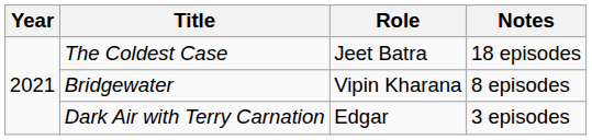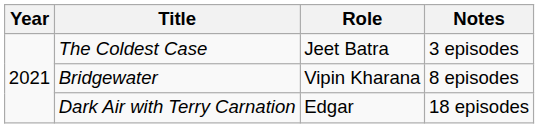 <table class="wikitable sortable">
 <tr>
 <th>Year</th>
 <th>Title</th>
 <th>Role</th>
 <th class="unsortable">Notes</th>
 </tr>
 <tr>
 <td rowspan="3">2021</td>
 <td><em>The Coldest Case</em></td>
 <td>Jeet Batra</td>
-<td>18 episodes</td>
+<td>3 episodes</td>
 </tr>
 <tr>
 <td><em>Bridgewater</em></td>
 <td>Vipin Kharana</td>
 <td>8 episodes</td>
 </tr>
 <tr>
 <td><em>Dark Air with Terry Carnation</em></td>
 <td>Edgar</td>
-<td>3 episodes</td>
+<td>18 episodes</td>
 </tr>
 </table>
